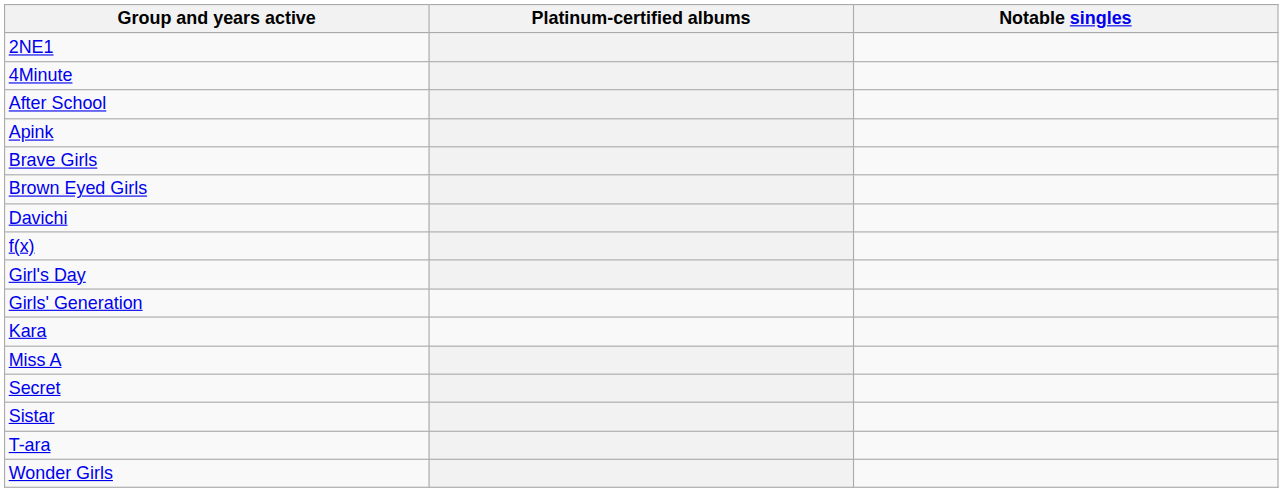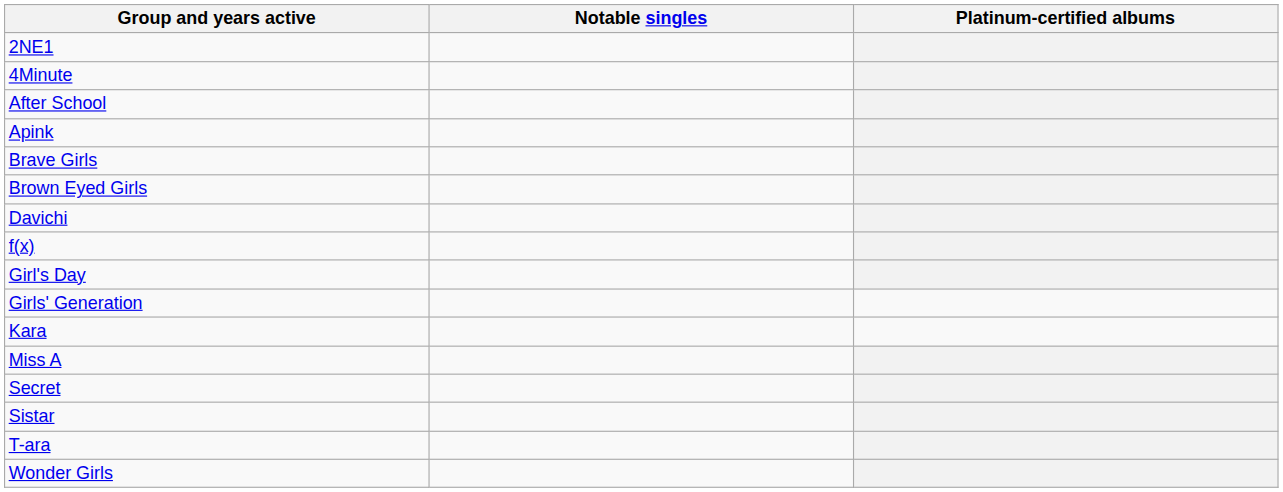 <table class="wikitable" style="width:90%">
 <tr>
 <th style="width:30%">Group and years active</th>
+<th style="width:30%">Notable <a href='#'>singles</a></th>
 <th style="width:30%">Platinum-certified albums</th>
-<th style="width:30%">Notable <a href='#'>singles</a></th>
 </tr>
 <tr>
 <td><a href='#'>2NE1</a> </td>
+<td></td>
 <th></th>
-<td></td>
 </tr>
 <tr>
 <td><a href='#'>4Minute</a> </td>
+<td></td>
 <th></th>
-<td></td>
 </tr>
 <tr>
 <td><a href='#'>After School</a> </td>
+<td></td>
 <th></th>
-<td></td>
 </tr>
 <tr>
 <td><a href='#'>Apink</a> </td>
+<td></td>
 <th></th>
-<td></td>
 </tr>
 <tr>
 <td><a href='#'>Brave Girls</a> </td>
+<td></td>
 <th></th>
-<td></td>
 </tr>
 <tr>
 <td><a href='#'>Brown Eyed Girls</a> </td>
+<td></td>
 <th></th>
-<td></td>
 </tr>
 <tr>
 <td><a href='#'>Davichi</a> </td>
+<td></td>
 <th></th>
-<td></td>
 </tr>
 <tr>
 <td><a href='#'>f(x)</a> </td>
+<td></td>
 <th></th>
-<td></td>
 </tr>
 <tr>
 <td><a href='#'>Girl's Day</a> </td>
+<td></td>
 <th></th>
-<td></td>
 </tr>
 <tr>
 <td><a href='#'>Girls' Generation</a> </td>
 <td></td>
 <td></td>
 </tr>
 <tr>
 <td><a href='#'>Kara</a> </td>
 <td></td>
 <td></td>
 </tr>
 <tr>
 <td><a href='#'>Miss A</a> </td>
+<td></td>
 <th></th>
-<td></td>
 </tr>
 <tr>
 <td><a href='#'>Secret</a> </td>
+<td></td>
 <th></th>
-<td></td>
 </tr>
 <tr>
 <td><a href='#'>Sistar</a> </td>
+<td></td>
 <th></th>
-<td></td>
 </tr>
 <tr>
 <td><a href='#'>T-ara</a> </td>
+<td></td>
 <th></th>
-<td></td>
 </tr>
 <tr>
 <td><a href='#'>Wonder Girls</a> </td>
+<td></td>
 <th></th>
-<td></td>
 </tr>
 </table>
